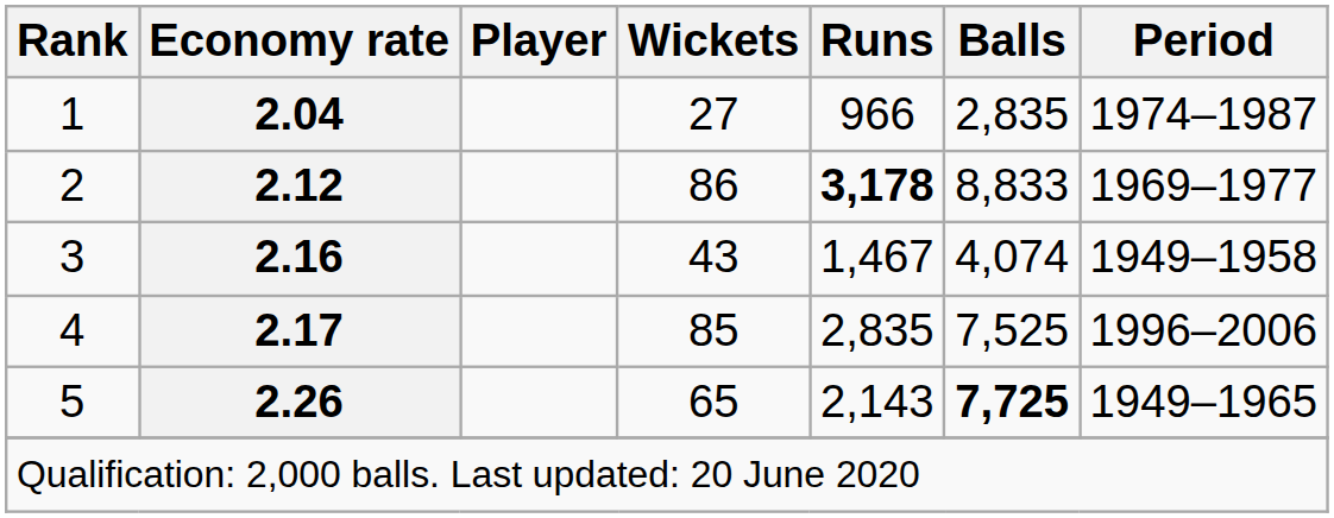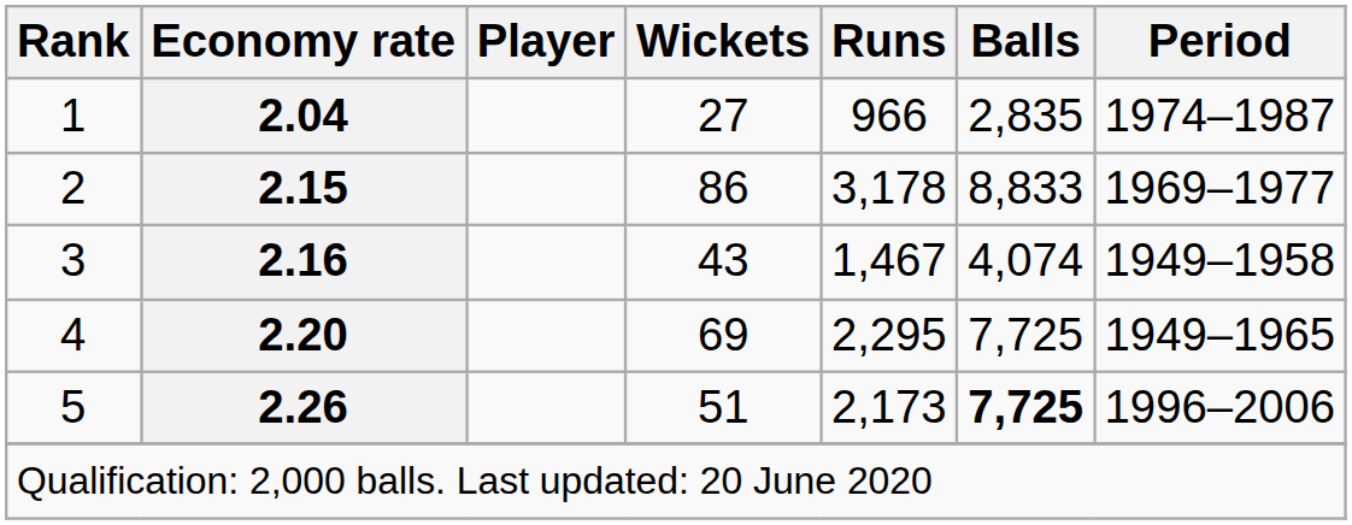 <table class="wikitable plainrowheaders sortable">
 <tr>
 <th scope=col>Rank</th>
 <th scope=col>Economy rate</th>
 <th scope=col>Player</th>
 <th scope=col>Wickets</th>
 <th scope=col>Runs</th>
 <th scope=col>Balls</th>
 <th scope=col>Period</th>
 </tr>
 <tr>
 <td align=center>1</td>
 <th scope=row style=text-align:center;>2.04</th>
 <td></td>
 <td align=center>27</td>
 <td align=center>966</td>
 <td align=center>2,835</td>
 <td>1974–1987</td>
 </tr>
 <tr>
 <td align=center>2</td>
-<th scope=row style=text-align:center;>2.12</th>
+<th scope=row style=text-align:center;>2.15</th>
 <td></td>
 <td align=center>86</td>
-<td align=center><strong>3,178</strong></td>
+<td align=center>3,178</td>
 <td align=center>8,833</td>
 <td>1969–1977</td>
 </tr>
 <tr>
 <td align=center>3</td>
 <th scope=row style=text-align:center;>2.16</th>
 <td></td>
 <td align=center>43</td>
 <td align=center>1,467</td>
 <td align=center>4,074</td>
 <td>1949–1958</td>
 </tr>
 <tr>
 <td align=center>4</td>
-<th scope=row style=text-align:center;>2.17</th>
+<th scope=row style=text-align:center;>2.20</th>
 <td></td>
-<td align=center>85</td>
-<td align=center>2,835</td>
-<td align=center>7,525</td>
-<td>1996–2006</td>
+<td align=center>69</td>
+<td align=center>2,295</td>
+<td align=center>7,725</td>
+<td>1949–1965</td>
 </tr>
 <tr>
 <td align=center>5</td>
 <th scope=row style=text-align:center;>2.26</th>
 <td></td>
-<td align=center>65</td>
-<td align=center>2,143</td>
+<td align=center>51</td>
+<td align=center>2,173</td>
 <td align=center><strong>7,725</strong></td>
-<td>1949–1965</td>
+<td>1996–2006</td>
 </tr>
 <tr>
 </tr>
 <tr class=sortbottom>
 <td colspan=7><small>Qualification: 2,000 balls. Last updated: 20 June 2020</small></td>
 </tr>
 </table>
